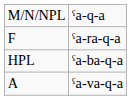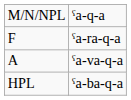 <table class="wikitable">
 <tr>
 <td>M/N/NPL</td>
 <td>ˤa-q-a</td>
 </tr>
 <tr>
 <td>F</td>
 <td>ˤa-ra-q-a</td>
 </tr>
 <tr>
+<td>A</td>
+<td>ˤa-va-q-a</td>
+</tr>
+<tr>
 <td>HPL</td>
 <td>ˤa-ba-q-a</td>
 </tr>
-<tr>
-<td>A</td>
-<td>ˤa-va-q-a</td>
-</tr>
 </table>
